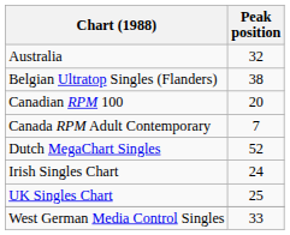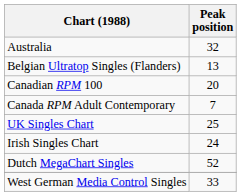 <table class="wikitable sortable">
 <tr>
 <th>Chart (1988)</th>
 <th>Peak<br>position</th>
 </tr>
 <tr>
 <td>Australia</td>
 <td style="text-align:center;">32</td>
 </tr>
 <tr>
 <td>Belgian <a href='#'>Ultratop</a> Singles (Flanders)</td>
-<td style="text-align:center;">38</td>
+<td style="text-align:center;">13</td>
 </tr>
 <tr>
 <td>Canadian <em><a href='#'>RPM</a></em> 100</td>
 <td style="text-align:center;">20</td>
 </tr>
 <tr>
 <td>Canada <em>RPM</em> Adult Contemporary</td>
 <td style="text-align:center;">7</td>
 </tr>
 <tr>
-<td>Dutch <a href='#'>MegaChart Singles</a></td>
-<td style="text-align:center;">52</td>
+<td><a href='#'>UK Singles Chart</a></td>
+<td style="text-align:center;">25</td>
 </tr>
 <tr>
 <td>Irish Singles Chart</td>
 <td style="text-align:center;">24</td>
 </tr>
 <tr>
-<td><a href='#'>UK Singles Chart</a></td>
-<td style="text-align:center;">25</td>
+<td>Dutch <a href='#'>MegaChart Singles</a></td>
+<td style="text-align:center;">52</td>
 </tr>
 <tr>
 </tr>
 <tr>
 </tr>
 <tr>
 </tr>
 <tr>
 <td>West German <a href='#'>Media Control</a> Singles</td>
 <td style="text-align:center;">33</td>
 </tr>
 </table>
